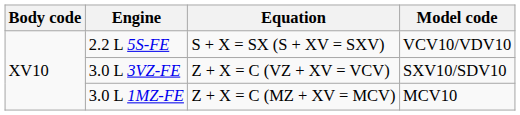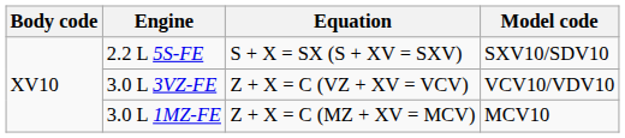 <table class="wikitable" style="float:right; margin-left:1em;">
 <tr>
 <th>Body code</th>
 <th>Engine</th>
 <th>Equation</th>
 <th>Model code</th>
 </tr>
 <tr>
 <td rowspan = "3">XV10</td>
 <td>2.2 L <em><a href='#'>5S-FE</a></em></td>
 <td>S + X = SX (S + XV = SXV)</td>
-<td>VCV10/VDV10</td>
+<td>SXV10/SDV10</td>
 </tr>
 <tr>
 <td>3.0 L <em><a href='#'>3VZ-FE</a></em></td>
 <td>Z + X = C (VZ + XV = VCV)</td>
-<td>SXV10/SDV10</td>
+<td>VCV10/VDV10</td>
 </tr>
 <tr>
 <td>3.0 L <em><a href='#'>1MZ-FE</a></em></td>
 <td>Z + X = C (MZ + XV = MCV)</td>
 <td>MCV10</td>
 </tr>
 </table>
